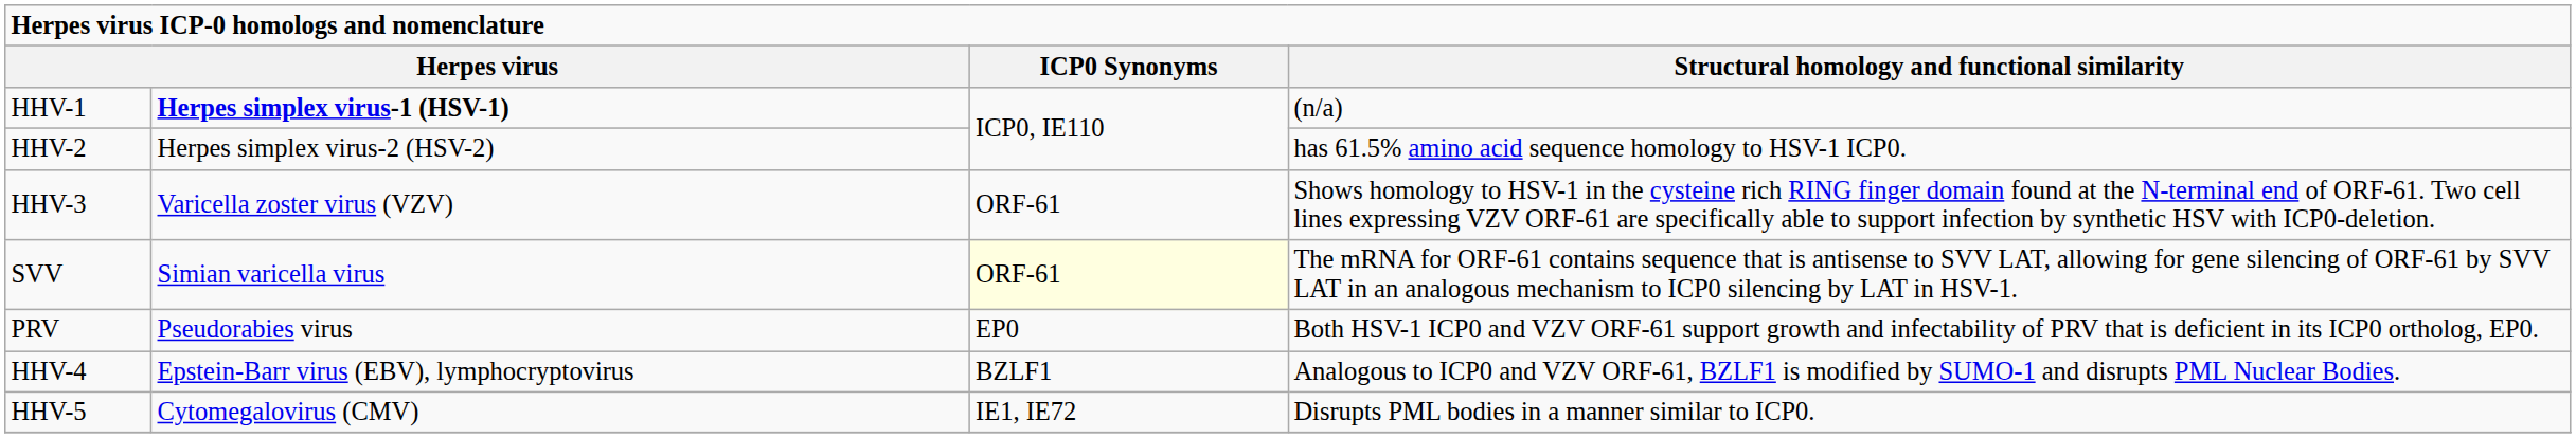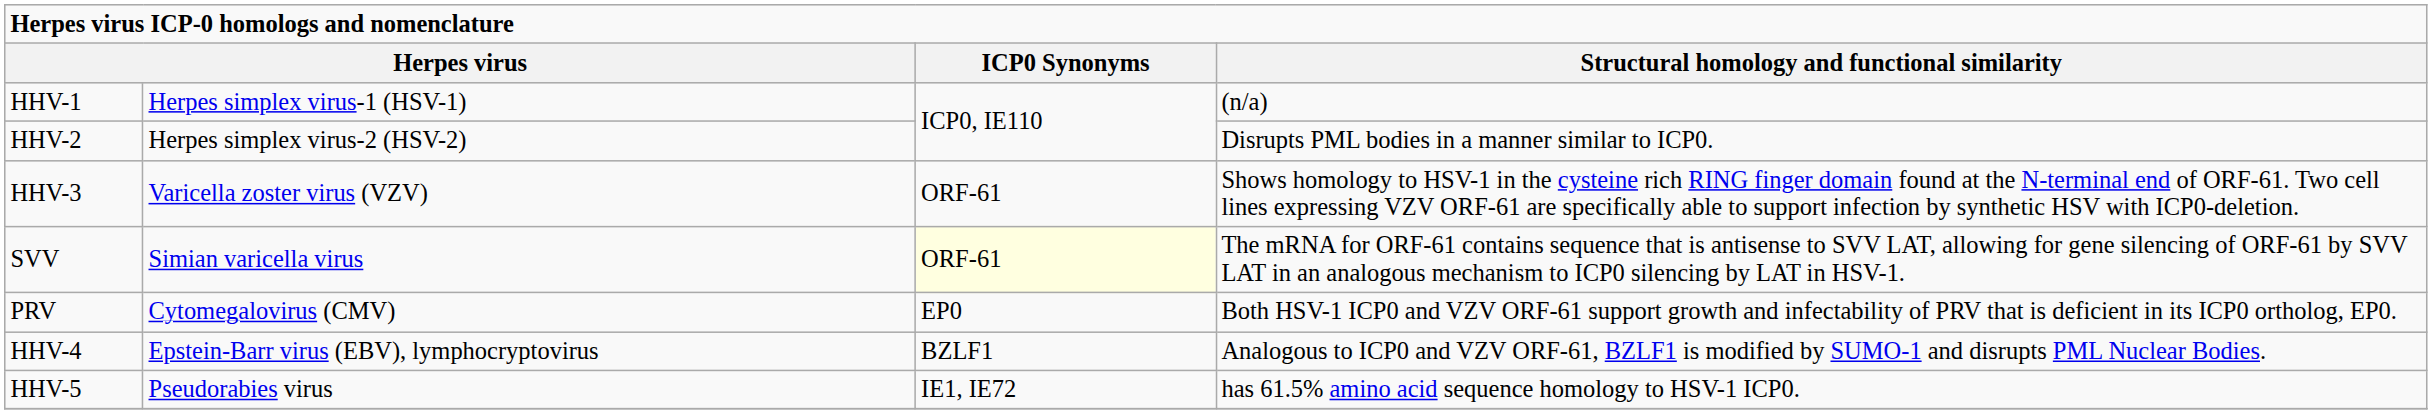 <table class = "wikitable" style = "width:100%">
 <tr>
 <td colspan="4"><strong>Herpes virus ICP-0 homologs and nomenclature</strong></td>
 </tr>
 <tr>
 <th colspan="2">Herpes virus</th>
 <th>ICP0 Synonyms</th>
 <th width="50%">Structural homology and functional similarity</th>
 </tr>
 <tr>
 <td>HHV-1</td>
-<td><strong><a href='#'>Herpes simplex virus</a>-1 (HSV-1)</strong></td>
+<td><a href='#'>Herpes simplex virus</a>-1 (HSV-1)</td>
 <td rowspan="2">ICP0, IE110</td>
 <td>(n/a)</td>
 </tr>
 <tr>
 <td>HHV-2</td>
 <td>Herpes simplex virus-2 (HSV-2)</td>
-<td>has 61.5% <a href='#'>amino acid</a> sequence homology to HSV-1 ICP0.</td>
+<td>Disrupts PML bodies in a manner similar to ICP0.</td>
 </tr>
 <tr>
 <td>HHV-3</td>
 <td><a href='#'>Varicella zoster virus</a> (VZV)</td>
 <td>ORF-61</td>
 <td>Shows homology to HSV-1 in the <a href='#'>cysteine</a> rich <a href='#'>RING finger domain</a> found at the <a href='#'>N-terminal end</a> of ORF-61. Two cell lines expressing VZV ORF-61 are specifically able to support infection by synthetic HSV with ICP0-deletion.</td>
 </tr>
 <tr>
 <td>SVV</td>
 <td><a href='#'>Simian varicella virus</a></td>
 <td style="background: lightyellow;">ORF-61</td>
 <td>The mRNA for ORF-61 contains sequence that is antisense to SVV LAT, allowing for gene silencing of ORF-61 by SVV LAT in an analogous mechanism to ICP0 silencing by LAT in HSV-1.</td>
 </tr>
 <tr>
 <td>PRV</td>
-<td><a href='#'>Pseudorabies</a> virus</td>
+<td><a href='#'>Cytomegalovirus</a> (CMV)</td>
 <td>EP0</td>
 <td>Both HSV-1 ICP0 and VZV ORF-61 support growth and infectability of PRV that is deficient in its ICP0 ortholog, EP0.</td>
 </tr>
 <tr>
 <td>HHV-4</td>
 <td><a href='#'>Epstein-Barr virus</a> (EBV), lymphocryptovirus</td>
 <td>BZLF1</td>
 <td>Analogous to ICP0 and VZV ORF-61, <a href='#'>BZLF1</a> is modified by <a href='#'>SUMO-1</a> and disrupts <a href='#'>PML Nuclear Bodies</a>.</td>
 </tr>
 <tr>
 <td>HHV-5</td>
-<td><a href='#'>Cytomegalovirus</a> (CMV)</td>
+<td><a href='#'>Pseudorabies</a> virus</td>
 <td>IE1, IE72</td>
-<td>Disrupts PML bodies in a manner similar to ICP0.</td>
+<td>has 61.5% <a href='#'>amino acid</a> sequence homology to HSV-1 ICP0.</td>
 </tr>
 <tr>
 </tr>
 </table>
